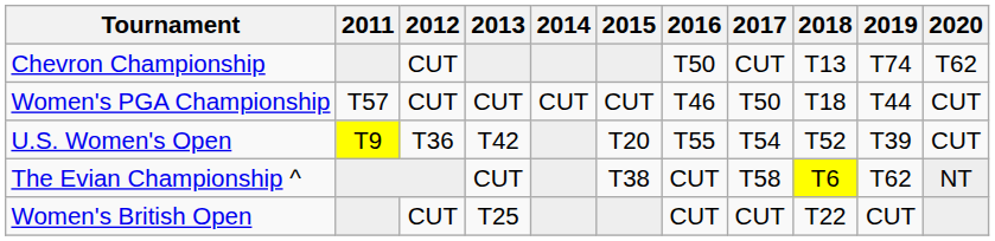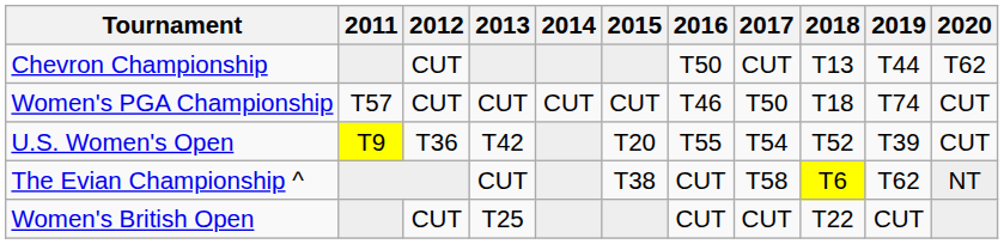 <table class="wikitable" style="font-size:95%;text-align:center;">
 <tr>
 <th>Tournament</th>
 <th>2011</th>
 <th>2012</th>
 <th>2013</th>
 <th>2014</th>
 <th>2015</th>
 <th>2016</th>
 <th>2017</th>
 <th>2018</th>
 <th>2019</th>
 <th>2020</th>
 </tr>
 <tr>
 <td align=left><a href='#'>Chevron Championship</a></td>
 <td style="background:#eeeeee;"></td>
 <td>CUT</td>
 <td style="background:#eeeeee;"></td>
 <td style="background:#eeeeee;"></td>
 <td style="background:#eeeeee;"></td>
 <td>T50</td>
 <td>CUT</td>
 <td>T13</td>
-<td>T74</td>
+<td>T44</td>
 <td>T62</td>
 </tr>
 <tr>
 <td align=left><a href='#'>Women's PGA Championship</a></td>
 <td>T57</td>
 <td>CUT</td>
 <td>CUT</td>
 <td>CUT</td>
 <td>CUT</td>
 <td>T46</td>
 <td>T50</td>
 <td>T18</td>
-<td>T44</td>
+<td>T74</td>
 <td>CUT</td>
 </tr>
 <tr>
 <td align=left><a href='#'>U.S. Women's Open</a></td>
 <td style="background:yellow;">T9</td>
 <td>T36</td>
 <td>T42</td>
 <td style="background:#eeeeee;"></td>
 <td>T20</td>
 <td>T55</td>
 <td>T54</td>
 <td>T52</td>
 <td>T39</td>
 <td>CUT</td>
 </tr>
 <tr>
 <td align=left><a href='#'>The Evian Championship</a> ^</td>
 <td style="background:#eeeeee;" colspan=2></td>
 <td>CUT</td>
 <td style="background:#eeeeee;"></td>
 <td>T38</td>
 <td>CUT</td>
 <td>T58</td>
 <td style="background:yellow;">T6</td>
 <td>T62</td>
 <td style="background:#eeeeee;">NT</td>
 </tr>
 <tr>
 <td align=left><a href='#'>Women's British Open</a></td>
 <td style="background:#eeeeee;"></td>
 <td>CUT</td>
 <td>T25</td>
 <td style="background:#eeeeee;"></td>
 <td style="background:#eeeeee;"></td>
 <td>CUT</td>
 <td>CUT</td>
 <td>T22</td>
 <td>CUT</td>
 <td style="background:#eeeeee;"></td>
 </tr>
 </table>
